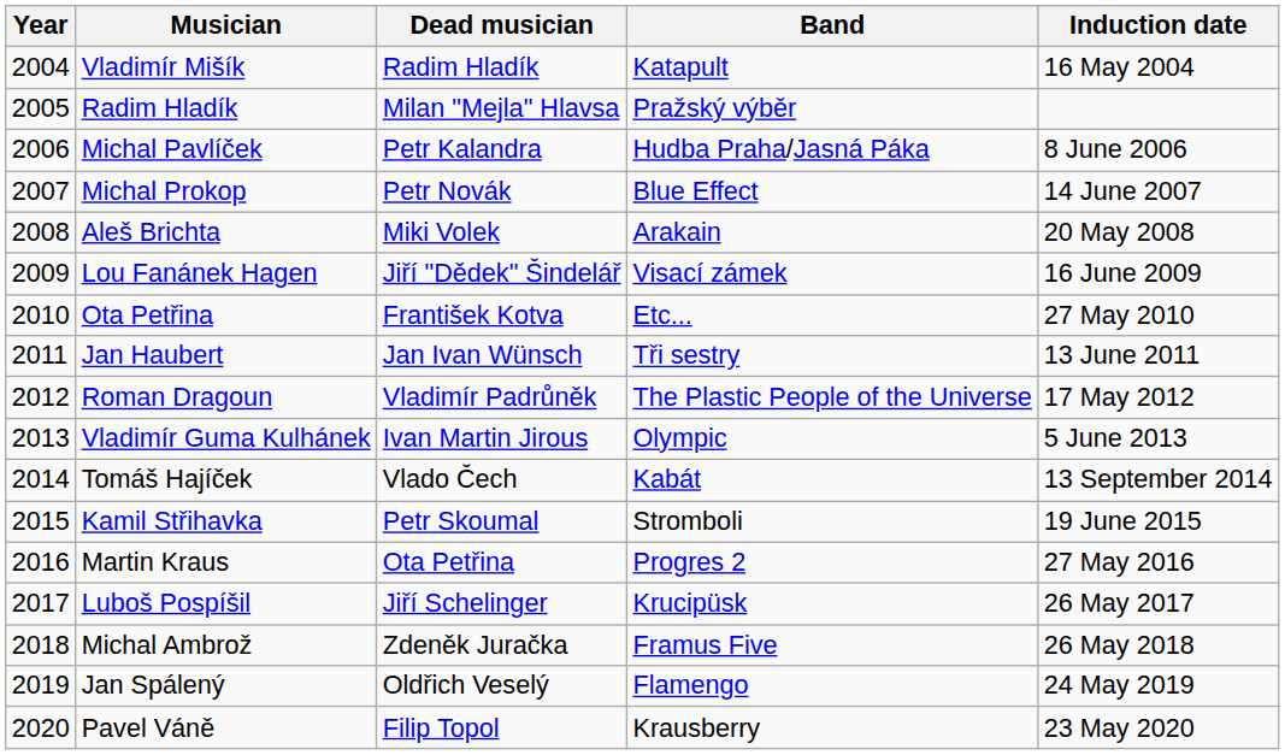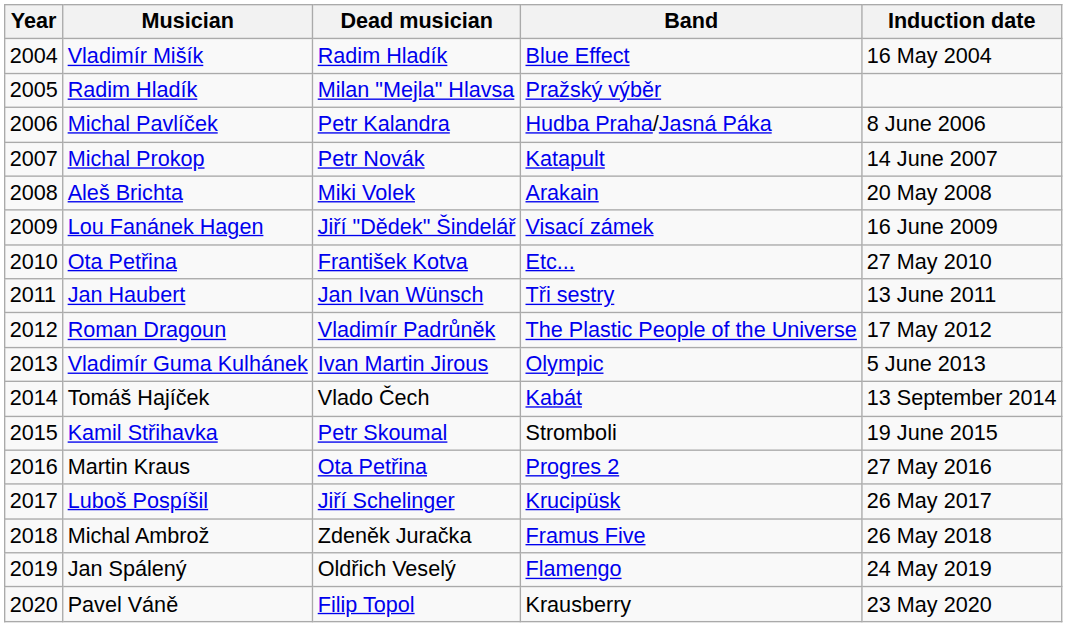 <table class="wikitable">
 <tr>
 <th>Year</th>
 <th>Musician</th>
 <th>Dead musician</th>
 <th>Band</th>
 <th>Induction date</th>
 </tr>
 <tr>
 <td>2004</td>
 <td><a href='#'>Vladimír Mišík</a></td>
 <td><a href='#'>Radim Hladík</a></td>
-<td><a href='#'>Katapult</a></td>
+<td><a href='#'>Blue Effect</a></td>
 <td>16 May 2004</td>
 </tr>
 <tr>
 <td>2005</td>
 <td><a href='#'>Radim Hladík</a></td>
 <td><a href='#'>Milan "Mejla" Hlavsa</a></td>
 <td><a href='#'>Pražský výběr</a></td>
 <td></td>
 </tr>
 <tr>
 <td>2006</td>
 <td><a href='#'>Michal Pavlíček</a></td>
 <td><a href='#'>Petr Kalandra</a></td>
 <td><a href='#'>Hudba Praha</a>/<a href='#'>Jasná Páka</a></td>
 <td>8 June 2006</td>
 </tr>
 <tr>
 <td>2007</td>
 <td><a href='#'>Michal Prokop</a></td>
 <td><a href='#'>Petr Novák</a></td>
-<td><a href='#'>Blue Effect</a></td>
+<td><a href='#'>Katapult</a></td>
 <td>14 June 2007</td>
 </tr>
 <tr>
 <td>2008</td>
 <td><a href='#'>Aleš Brichta</a></td>
 <td><a href='#'>Miki Volek</a></td>
 <td><a href='#'>Arakain</a></td>
 <td>20 May 2008</td>
 </tr>
 <tr>
 <td>2009</td>
 <td><a href='#'>Lou Fanánek Hagen</a></td>
 <td><a href='#'>Jiří "Dědek" Šindelář</a></td>
 <td><a href='#'>Visací zámek</a></td>
 <td>16 June 2009</td>
 </tr>
 <tr>
 <td>2010</td>
 <td><a href='#'>Ota Petřina</a></td>
 <td><a href='#'>František Kotva</a></td>
 <td><a href='#'>Etc...</a></td>
 <td>27 May 2010</td>
 </tr>
 <tr>
 <td>2011</td>
 <td><a href='#'>Jan Haubert</a></td>
 <td><a href='#'>Jan Ivan Wünsch</a></td>
 <td><a href='#'>Tři sestry</a></td>
 <td>13 June 2011</td>
 </tr>
 <tr>
 <td>2012</td>
 <td><a href='#'>Roman Dragoun</a></td>
 <td><a href='#'>Vladimír Padrůněk</a></td>
 <td><a href='#'>The Plastic People of the Universe</a></td>
 <td>17 May 2012</td>
 </tr>
 <tr>
 <td>2013</td>
 <td><a href='#'>Vladimír Guma Kulhánek</a></td>
 <td><a href='#'>Ivan Martin Jirous</a></td>
 <td><a href='#'>Olympic</a></td>
 <td>5 June 2013</td>
 </tr>
 <tr>
 <td>2014</td>
 <td>Tomáš Hajíček</td>
 <td>Vlado Čech</td>
 <td><a href='#'>Kabát</a></td>
 <td>13 September 2014</td>
 </tr>
 <tr>
 <td>2015</td>
 <td><a href='#'>Kamil Střihavka</a></td>
 <td><a href='#'>Petr Skoumal</a></td>
 <td>Stromboli</td>
 <td>19 June 2015</td>
 </tr>
 <tr>
 <td>2016</td>
 <td>Martin Kraus</td>
 <td><a href='#'>Ota Petřina</a></td>
 <td><a href='#'>Progres 2</a></td>
 <td>27 May 2016</td>
 </tr>
 <tr>
 <td>2017</td>
 <td><a href='#'>Luboš Pospíšil</a></td>
 <td><a href='#'>Jiří Schelinger</a></td>
 <td><a href='#'>Krucipüsk</a></td>
 <td>26 May 2017</td>
 </tr>
 <tr>
 <td>2018</td>
 <td>Michal Ambrož</td>
 <td>Zdeněk Juračka</td>
 <td><a href='#'>Framus Five</a></td>
 <td>26 May 2018</td>
 </tr>
 <tr>
 <td>2019</td>
 <td>Jan Spálený</td>
 <td>Oldřich Veselý</td>
 <td><a href='#'>Flamengo</a></td>
 <td>24 May 2019</td>
 </tr>
 <tr>
 <td>2020</td>
 <td>Pavel Váně</td>
 <td><a href='#'>Filip Topol</a></td>
 <td>Krausberry</td>
 <td>23 May 2020</td>
 </tr>
 </table>
